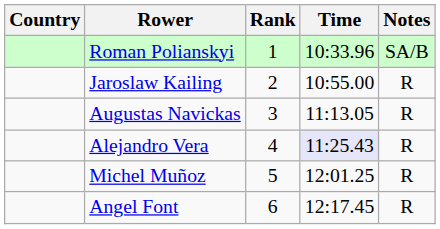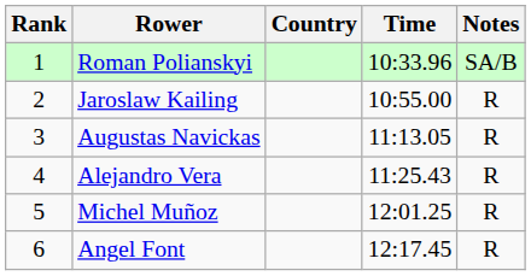 <table class="wikitable" style="text-align:center">
 <tr>
+<th>Rank</th>
+<th>Rower</th>
 <th>Country</th>
-<th>Rower</th>
-<th>Rank</th>
 <th>Time</th>
 <th>Notes</th>
 </tr>
 <tr bgcolor=ccffcc>
+<td>1</td>
+<td align="left"><a href='#'>Roman Polianskyi</a></td>
 <td align="left"></td>
-<td align="left"><a href='#'>Roman Polianskyi</a></td>
-<td>1</td>
 <td>10:33.96</td>
 <td>SA/B</td>
 </tr>
 <tr>
+<td>2</td>
+<td align="left"><a href='#'>Jaroslaw Kailing</a></td>
 <td align="left"></td>
-<td align="left"><a href='#'>Jaroslaw Kailing</a></td>
-<td>2</td>
 <td>10:55.00</td>
 <td>R</td>
 </tr>
 <tr>
+<td>3</td>
+<td align="left"><a href='#'>Augustas Navickas</a></td>
 <td align="left"></td>
-<td align="left"><a href='#'>Augustas Navickas</a></td>
-<td>3</td>
 <td>11:13.05</td>
 <td>R</td>
 </tr>
 <tr>
+<td>4</td>
+<td align="left"><a href='#'>Alejandro Vera</a></td>
 <td align="left"></td>
-<td align="left"><a href='#'>Alejandro Vera</a></td>
-<td>4</td>
-<td style="background: lavender;">11:25.43</td>
+<td>11:25.43</td>
 <td>R</td>
 </tr>
 <tr>
+<td>5</td>
+<td align="left"><a href='#'>Michel Muñoz</a></td>
 <td align="left"></td>
-<td align="left"><a href='#'>Michel Muñoz</a></td>
-<td>5</td>
 <td>12:01.25</td>
 <td>R</td>
 </tr>
 <tr>
+<td>6</td>
+<td align="left"><a href='#'>Angel Font</a></td>
 <td align="left"></td>
-<td align="left"><a href='#'>Angel Font</a></td>
-<td>6</td>
 <td>12:17.45</td>
 <td>R</td>
 </tr>
 </table>
